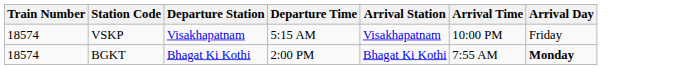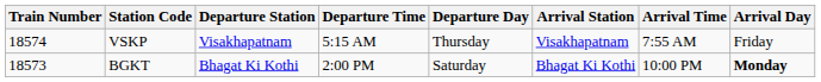 <table class="wikitable">
 <tr>
 <th>Train Number</th>
 <th>Station Code</th>
 <th>Departure Station</th>
 <th>Departure Time</th>
+<th>Departure Day</th>
 <th>Arrival Station</th>
 <th>Arrival Time</th>
 <th>Arrival Day</th>
 </tr>
 <tr>
 <td>18574</td>
 <td>VSKP</td>
 <td><a href='#'>Visakhapatnam</a></td>
 <td>5:15 AM</td>
+<td>Thursday</td>
 <td><a href='#'>Visakhapatnam</a></td>
-<td>10:00 PM</td>
+<td>7:55 AM</td>
 <td>Friday</td>
 </tr>
 <tr>
-<td>18574</td>
+<td>18573</td>
 <td>BGKT</td>
 <td><a href='#'>Bhagat Ki Kothi</a></td>
 <td>2:00 PM</td>
+<td>Saturday</td>
 <td><a href='#'>Bhagat Ki Kothi</a></td>
-<td>7:55 AM</td>
+<td>10:00 PM</td>
 <td><strong>Monday</strong></td>
 </tr>
 </table>
